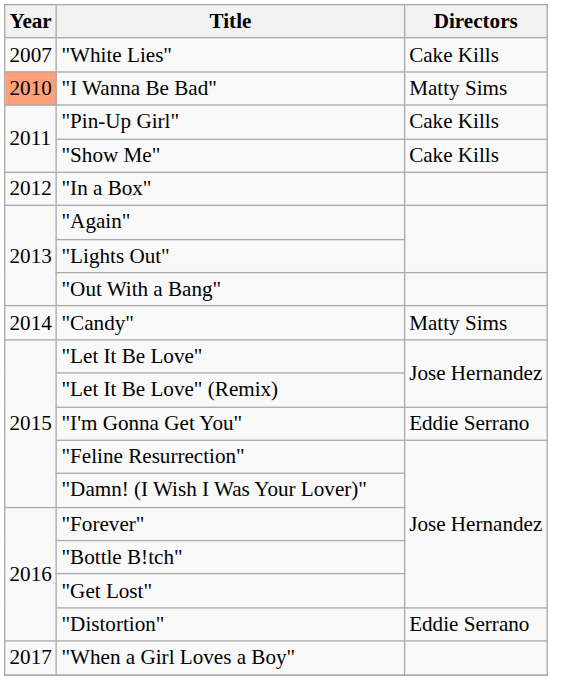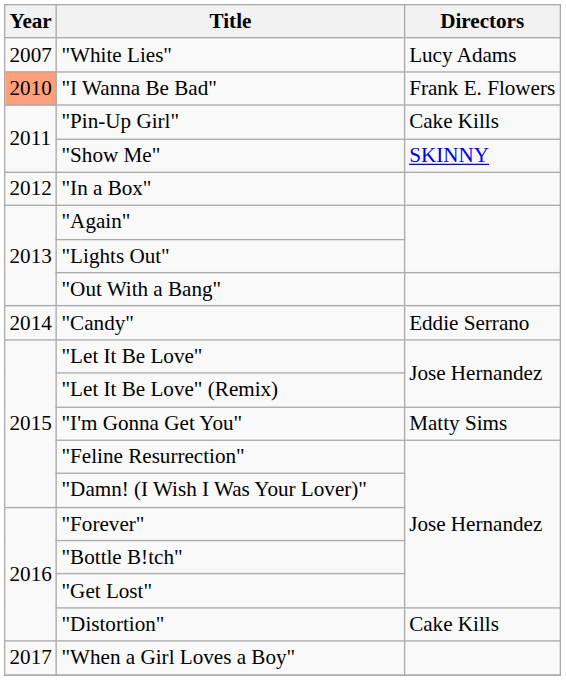 <table class="wikitable">
 <tr>
 <th>Year</th>
 <th scope="col" style="width:16em;">Title</th>
 <th scope="col">Directors</th>
 </tr>
 <tr>
 <td>2007</td>
 <td>"White Lies"</td>
-<td>Cake Kills</td>
+<td>Lucy Adams</td>
 </tr>
 <tr>
 <td style="background: lightsalmon;">2010</td>
 <td>"I Wanna Be Bad"</td>
-<td>Matty Sims</td>
+<td>Frank E. Flowers</td>
 </tr>
 <tr>
 <td rowspan="2">2011</td>
 <td>"Pin-Up Girl"</td>
 <td>Cake Kills</td>
 </tr>
 <tr>
 <td>"Show Me"</td>
-<td>Cake Kills</td>
+<td><a href='#'>SKINNY</a></td>
 </tr>
 <tr>
 <td>2012</td>
 <td>"In a Box"</td>
 <td></td>
 </tr>
 <tr>
 <td rowspan="3">2013</td>
 <td>"Again"</td>
 <td rowspan ="2"></td>
 </tr>
 <tr>
 <td>"Lights Out"</td>
 </tr>
 <tr>
 <td>"Out With a Bang"</td>
 <td></td>
 </tr>
 <tr>
 <td>2014</td>
 <td>"Candy"</td>
-<td>Matty Sims</td>
+<td>Eddie Serrano</td>
 </tr>
 <tr>
 <td rowspan="5">2015</td>
 <td>"Let It Be Love"</td>
 <td rowspan="2">Jose Hernandez</td>
 </tr>
 <tr>
 <td>"Let It Be Love" (Remix)</td>
 </tr>
 <tr>
 <td>"I'm Gonna Get You"</td>
-<td>Eddie Serrano</td>
+<td>Matty Sims</td>
 </tr>
 <tr>
 <td>"Feline Resurrection"</td>
 <td rowspan="5">Jose Hernandez</td>
 </tr>
 <tr>
 <td>"Damn! (I Wish I Was Your Lover)"</td>
 </tr>
 <tr>
 <td rowspan="4">2016</td>
 <td>"Forever"</td>
 </tr>
 <tr>
 <td>"Bottle B!tch"</td>
 </tr>
 <tr>
 <td>"Get Lost"</td>
 </tr>
 <tr>
 <td>"Distortion"</td>
-<td>Eddie Serrano</td>
+<td>Cake Kills</td>
 </tr>
 <tr>
 <td>2017</td>
 <td>"When a Girl Loves a Boy"</td>
 <td></td>
 </tr>
 <tr>
 </tr>
 </table>
